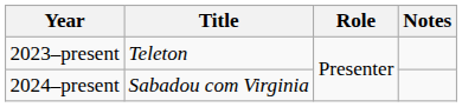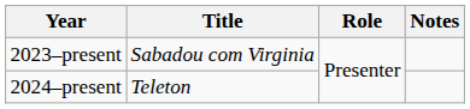 <table class="wikitable">
 <tr>
 <th>Year</th>
 <th>Title</th>
 <th>Role</th>
 <th>Notes</th>
 </tr>
 <tr>
 <td>2023–present</td>
-<td><em>Teleton</em></td>
+<td><em>Sabadou com Virginia</em></td>
 <td rowspan="2">Presenter</td>
 <td></td>
 </tr>
 <tr>
 <td>2024–present</td>
-<td><em>Sabadou com Virginia</em></td>
+<td><em>Teleton</em></td>
 <td></td>
 </tr>
 </table>
